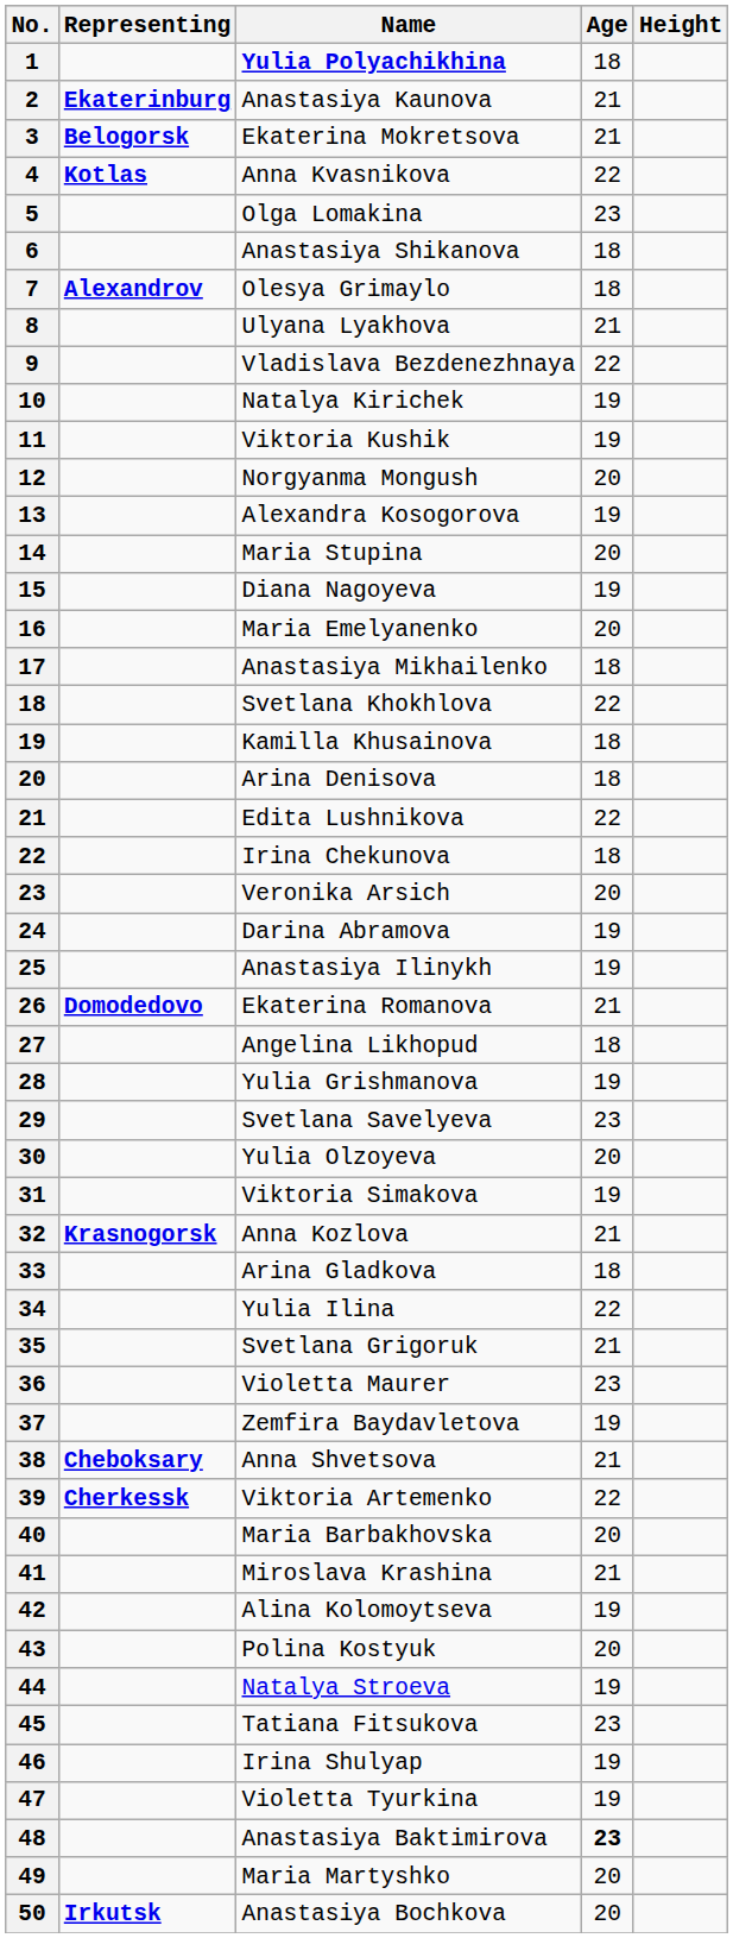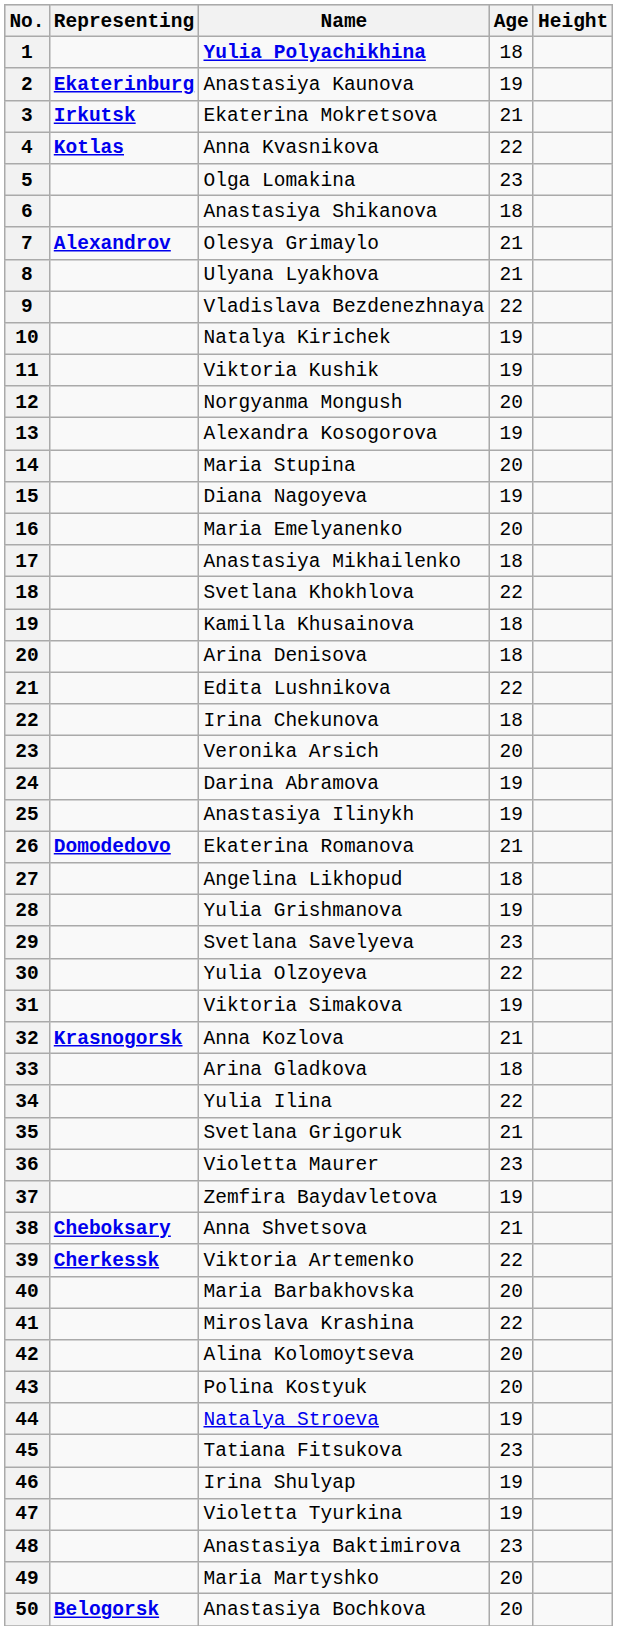 <table class="sortable wikitable">
 <tr style="background:#ccc;">
 <th>No.</th>
 <th>Representing</th>
 <th>Name</th>
 <th>Age</th>
 <th>Height</th>
 </tr>
 <tr>
 <th>1</th>
 <td><strong></strong></td>
 <td><strong><a href='#'>Yulia Polyachikhina</a></strong></td>
 <td align=center>18</td>
 <td></td>
 </tr>
 <tr>
 <th>2</th>
 <td><strong> <a href='#'>Ekaterinburg</a></strong></td>
 <td>Anastasiya Kaunova</td>
-<td align=center>21</td>
+<td align=center>19</td>
 <td></td>
 </tr>
 <tr>
 <th>3</th>
-<td> <strong><a href='#'>Belogorsk</a></strong></td>
+<td> <strong><a href='#'>Irkutsk</a></strong></td>
 <td>Ekaterina Mokretsova</td>
 <td align=center>21</td>
 <td></td>
 </tr>
 <tr>
 <th>4</th>
 <td> <strong><a href='#'>Kotlas</a></strong></td>
 <td>Anna Kvasnikova</td>
 <td align=center>22</td>
 <td></td>
 </tr>
 <tr>
 <th>5</th>
 <td><strong></strong></td>
 <td>Olga Lomakina</td>
 <td align=center>23</td>
 <td></td>
 </tr>
 <tr>
 <th>6</th>
 <td><strong></strong></td>
 <td>Anastasiya Shikanova</td>
 <td align=center>18</td>
 <td></td>
 </tr>
 <tr>
 <th>7</th>
 <td> <strong><a href='#'>Alexandrov</a></strong></td>
 <td>Olesya Grimaylo</td>
-<td align=center>18</td>
+<td align=center>21</td>
 <td></td>
 </tr>
 <tr>
 <th>8</th>
 <td><strong></strong></td>
 <td>Ulyana Lyakhova</td>
 <td align=center>21</td>
 <td></td>
 </tr>
 <tr>
 <th>9</th>
 <td><strong></strong></td>
 <td>Vladislava Bezdenezhnaya</td>
 <td align=center>22</td>
 <td></td>
 </tr>
 <tr>
 <th>10</th>
 <td><strong></strong></td>
 <td>Natalya Kirichek</td>
 <td align=center>19</td>
 <td></td>
 </tr>
 <tr>
 <th>11</th>
 <td><strong></strong></td>
 <td>Viktoria Kushik</td>
 <td align=center>19</td>
 <td></td>
 </tr>
 <tr>
 <th>12</th>
 <td><strong></strong></td>
 <td>Norgyanma Mongush</td>
 <td align=center>20</td>
 <td></td>
 </tr>
 <tr>
 <th>13</th>
 <td><strong></strong></td>
 <td>Alexandra Kosogorova</td>
 <td align=center>19</td>
 <td></td>
 </tr>
 <tr>
 <th>14</th>
 <td><strong></strong></td>
 <td>Maria Stupina</td>
 <td align=center>20</td>
 <td></td>
 </tr>
 <tr>
 <th>15</th>
 <td><strong></strong></td>
 <td>Diana Nagoyeva</td>
 <td align=center>19</td>
 <td></td>
 </tr>
 <tr>
 <th>16</th>
 <td><strong></strong></td>
 <td>Maria Emelyanenko</td>
 <td align=center>20</td>
 <td></td>
 </tr>
 <tr>
 <th>17</th>
 <td><strong></strong></td>
 <td>Anastasiya Mikhailenko</td>
 <td align=center>18</td>
 <td></td>
 </tr>
 <tr>
 <th>18</th>
 <td><strong></strong></td>
 <td>Svetlana Khokhlova</td>
 <td align=center>22</td>
 <td></td>
 </tr>
 <tr>
 <th>19</th>
 <td><strong></strong></td>
 <td>Kamilla Khusainova</td>
 <td align=center>18</td>
 <td></td>
 </tr>
 <tr>
 <th>20</th>
 <td><strong></strong></td>
 <td>Arina Denisova</td>
 <td align=center>18</td>
 <td></td>
 </tr>
 <tr>
 <th>21</th>
 <td><strong></strong></td>
 <td>Edita Lushnikova</td>
 <td align=center>22</td>
 <td></td>
 </tr>
 <tr>
 <th>22</th>
 <td><strong></strong></td>
 <td>Irina Chekunova</td>
 <td align=center>18</td>
 <td></td>
 </tr>
 <tr>
 <th>23</th>
 <td><strong></strong></td>
 <td>Veronika Arsich</td>
 <td align=center>20</td>
 <td></td>
 </tr>
 <tr>
 <th>24</th>
 <td><strong></strong></td>
 <td>Darina Abramova</td>
 <td align=center>19</td>
 <td></td>
 </tr>
 <tr>
 <th>25</th>
 <td><strong></strong></td>
 <td>Anastasiya Ilinykh</td>
 <td align=center>19</td>
 <td></td>
 </tr>
 <tr>
 <th>26</th>
 <td> <strong><a href='#'>Domodedovo</a></strong></td>
 <td>Ekaterina Romanova</td>
 <td align=center>21</td>
 <td></td>
 </tr>
 <tr>
 <th>27</th>
 <td><strong></strong></td>
 <td>Angelina Likhopud</td>
 <td align=center>18</td>
 <td></td>
 </tr>
 <tr>
 <th>28</th>
 <td><strong></strong></td>
 <td>Yulia Grishmanova</td>
 <td align=center>19</td>
 <td></td>
 </tr>
 <tr>
 <th>29</th>
 <td><strong></strong></td>
 <td>Svetlana Savelyeva</td>
 <td align=center>23</td>
 <td></td>
 </tr>
 <tr>
 <th>30</th>
 <td><strong></strong></td>
 <td>Yulia Olzoyeva</td>
-<td align=center>20</td>
+<td align=center>22</td>
 <td></td>
 </tr>
 <tr>
 <th>31</th>
 <td><strong></strong></td>
 <td>Viktoria Simakova</td>
 <td align=center>19</td>
 <td></td>
 </tr>
 <tr>
 <th>32</th>
 <td> <strong><a href='#'>Krasnogorsk</a></strong></td>
 <td>Anna Kozlova</td>
 <td align=center>21</td>
 <td></td>
 </tr>
 <tr>
 <th>33</th>
 <td><strong></strong></td>
 <td>Arina Gladkova</td>
 <td align=center>18</td>
 <td></td>
 </tr>
 <tr>
 <th>34</th>
 <td><strong></strong></td>
 <td>Yulia Ilina</td>
 <td align=center>22</td>
 <td></td>
 </tr>
 <tr>
 <th>35</th>
 <td><strong></strong></td>
 <td>Svetlana Grigoruk</td>
 <td align=center>21</td>
 <td></td>
 </tr>
 <tr>
 <th>36</th>
 <td><strong></strong></td>
 <td>Violetta Maurer</td>
 <td align=center>23</td>
 <td></td>
 </tr>
 <tr>
 <th>37</th>
 <td><strong></strong></td>
 <td>Zemfira Baydavletova</td>
 <td align=center>19</td>
 <td></td>
 </tr>
 <tr>
 <th>38</th>
 <td> <strong><a href='#'>Cheboksary</a></strong></td>
 <td>Anna Shvetsova</td>
 <td align=center>21</td>
 <td></td>
 </tr>
 <tr>
 <th>39</th>
 <td><strong><a href='#'>Cherkessk</a></strong></td>
 <td>Viktoria Artemenko</td>
 <td align=center>22</td>
 <td></td>
 </tr>
 <tr>
 <th>40</th>
 <td><strong></strong></td>
 <td>Maria Barbakhovska</td>
 <td align=center>20</td>
 <td></td>
 </tr>
 <tr>
 <th>41</th>
 <td><strong></strong></td>
 <td>Miroslava Krashina</td>
-<td align=center>21</td>
+<td align=center>22</td>
 <td></td>
 </tr>
 <tr>
 <th>42</th>
 <td><strong></strong></td>
 <td>Alina Kolomoytseva</td>
-<td align=center>19</td>
+<td align=center>20</td>
 <td></td>
 </tr>
 <tr>
 <th>43</th>
 <td><strong></strong></td>
 <td>Polina Kostyuk</td>
 <td align=center>20</td>
 <td></td>
 </tr>
 <tr>
 <th>44</th>
 <td><strong></strong></td>
 <td><a href='#'>Natalya Stroeva</a></td>
 <td align=center>19</td>
 <td></td>
 </tr>
 <tr>
 <th>45</th>
 <td><strong></strong></td>
 <td>Tatiana Fitsukova</td>
 <td align=center>23</td>
 <td></td>
 </tr>
 <tr>
 <th>46</th>
 <td><strong></strong></td>
 <td>Irina Shulyap</td>
 <td align=center>19</td>
 <td></td>
 </tr>
 <tr>
 <th>47</th>
 <td><strong></strong></td>
 <td>Violetta Tyurkina</td>
 <td align=center>19</td>
 <td></td>
 </tr>
 <tr>
 <th>48</th>
 <td><strong></strong></td>
 <td>Anastasiya Baktimirova</td>
-<td align=center><strong>23</strong></td>
+<td align=center>23</td>
 <td></td>
 </tr>
 <tr>
 <th>49</th>
 <td><strong></strong></td>
 <td>Maria Martyshko</td>
 <td align=center>20</td>
 <td></td>
 </tr>
 <tr>
 <th>50</th>
-<td> <strong><a href='#'>Irkutsk</a></strong></td>
+<td> <strong><a href='#'>Belogorsk</a></strong></td>
 <td>Anastasiya Bochkova</td>
 <td align=center>20</td>
 <td></td>
 </tr>
 <tr>
 </tr>
 </table>
